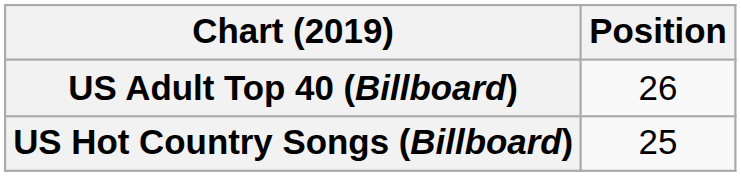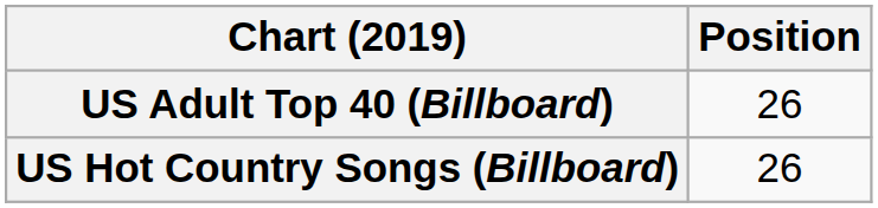 <table class="wikitable sortable plainrowheaders" style="text-align:center">
 <tr>
 <th scope="col">Chart (2019)</th>
 <th scope="col">Position</th>
 </tr>
 <tr>
 <th scope="row">US Adult Top 40 (<em>Billboard</em>)</th>
 <td>26</td>
 </tr>
 <tr>
 <th scope="row">US Hot Country Songs (<em>Billboard</em>)</th>
-<td>25</td>
+<td>26</td>
 </tr>
 </table>
